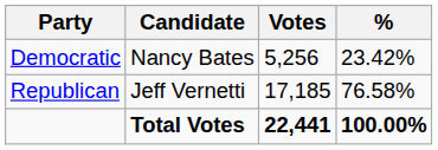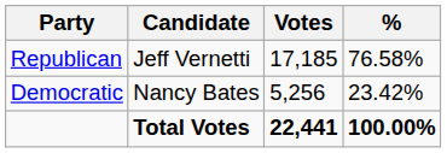 <table class="wikitable">
 <tr>
 <th>Party</th>
 <th>Candidate</th>
 <th>Votes</th>
 <th>%</th>
 </tr>
 <tr>
+<td><a href='#'>Republican</a></td>
+<td>Jeff Vernetti</td>
+<td>17,185</td>
+<td>76.58%</td>
+</tr>
+<tr>
 <td><a href='#'>Democratic</a></td>
 <td>Nancy Bates</td>
 <td>5,256</td>
 <td>23.42%</td>
-</tr>
-<tr>
-<td><a href='#'>Republican</a></td>
-<td>Jeff Vernetti</td>
-<td>17,185</td>
-<td>76.58%</td>
 </tr>
 <tr>
 <td></td>
 <td><strong>Total Votes</strong></td>
 <td><strong>22,441</strong></td>
 <td><strong>100.00%</strong></td>
 </tr>
 </table>
